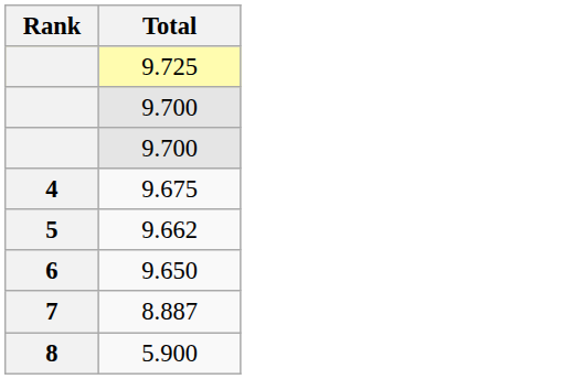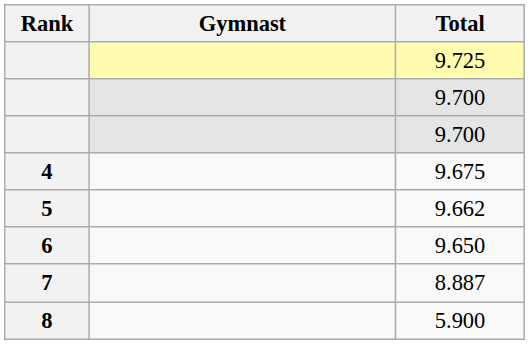 <table class="wikitable sortable" style="text-align:center; font-size:95%">
 <tr>
 <th scope="col" style="width:50px;">Rank</th>
+<th scope="col" style="width:200px;">Gymnast</th>
 <th scope="col" style="width:80px;">Total</th>
 </tr>
 <tr style="background:#fffcaf;">
 <th scope=row style="text-align:center"></th>
+<td style="text-align:left;"></td>
 <td>9.725</td>
 </tr>
 <tr style="background:#e5e5e5;">
 <th scope=row style="text-align:center"></th>
+<td style="text-align:left;"></td>
 <td>9.700</td>
 </tr>
 <tr style="background:#e5e5e5;">
 <th scope=row style="text-align:center"></th>
+<td style="text-align:left;"></td>
 <td>9.700</td>
 </tr>
 <tr>
 <th scope=row style="text-align:center">4</th>
+<td style="text-align:left;"></td>
 <td>9.675</td>
 </tr>
 <tr>
 <th scope=row style="text-align:center">5</th>
+<td style="text-align:left;"></td>
 <td>9.662</td>
 </tr>
 <tr>
 <th scope=row style="text-align:center">6</th>
+<td style="text-align:left;"></td>
 <td>9.650</td>
 </tr>
 <tr>
 <th scope=row style="text-align:center">7</th>
+<td style="text-align:left;"></td>
 <td>8.887</td>
 </tr>
 <tr>
 <th scope=row style="text-align:center">8</th>
+<td style="text-align:left;"></td>
 <td>5.900</td>
 </tr>
 </table>
